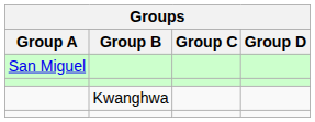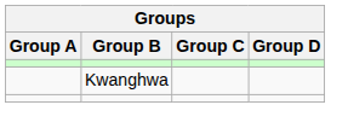 <table class="wikitable">
 <tr>
 <th colspan=4>Groups</th>
 </tr>
 <tr>
 <th>Group A</th>
 <th>Group B</th>
 <th>Group C</th>
 <th>Group D</th>
-</tr>
-<tr valign="top" bgcolor="#ccffcc">
-<td> <a href='#'>San Miguel</a></td>
-<td></td>
-<td></td>
-<td></td>
 </tr>
 <tr valign="top" bgcolor="#ccffcc">
 <td></td>
 <td></td>
 <td></td>
 <td></td>
 </tr>
 <tr valign="top">
 <td></td>
 <td> Kwanghwa</td>
 <td></td>
 <td></td>
 </tr>
 <tr valign="top">
 <td></td>
 <td></td>
 <td></td>
 <td></td>
 </tr>
 </table>
